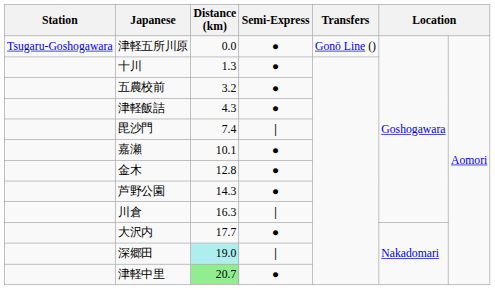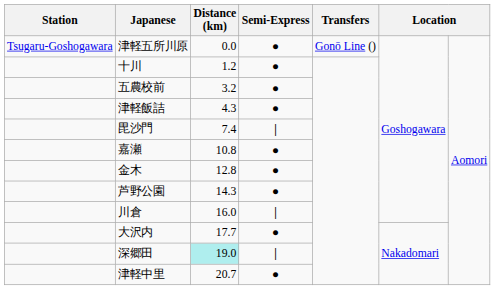 <table class="wikitable">
 <tr>
 <th>Station</th>
 <th>Japanese</th>
 <th>Distance<br>(km)</th>
 <th>Semi-Express</th>
 <th>Transfers</th>
 <th colspan="2">Location</th>
 </tr>
 <tr>
 <td><a href='#'>Tsugaru-Goshogawara</a></td>
 <td>津軽五所川原</td>
 <td style="text-align:right;">0.0</td>
 <td style="text-align:center;">●</td>
 <td><a href='#'>Gonō Line</a> ()</td>
 <td rowspan="9"><a href='#'>Goshogawara</a></td>
 <td rowspan="12"><a href='#'>Aomori</a></td>
 </tr>
 <tr>
 <td></td>
 <td>十川</td>
-<td style="text-align:right;">1.3</td>
+<td style="text-align:right;">1.2</td>
 <td style="text-align:center;">●</td>
 <td rowspan="11"> </td>
 </tr>
 <tr>
 <td></td>
 <td>五農校前</td>
 <td style="text-align:right;">3.2</td>
 <td style="text-align:center;">●</td>
 </tr>
 <tr>
 <td></td>
 <td>津軽飯詰</td>
 <td style="text-align:right;">4.3</td>
 <td style="text-align:center;">●</td>
 </tr>
 <tr>
 <td></td>
 <td>毘沙門</td>
 <td style="text-align:right;">7.4</td>
 <td style="text-align:center;"><strong>|</strong></td>
 </tr>
 <tr>
 <td></td>
 <td>嘉瀬</td>
-<td style="text-align:right;">10.1</td>
+<td style="text-align:right;">10.8</td>
 <td style="text-align:center;">●</td>
 </tr>
 <tr>
 <td></td>
 <td>金木</td>
 <td style="text-align:right;">12.8</td>
 <td style="text-align:center;">●</td>
 </tr>
 <tr>
 <td></td>
 <td>芦野公園</td>
 <td style="text-align:right;">14.3</td>
 <td style="text-align:center;">●</td>
 </tr>
 <tr>
 <td></td>
 <td>川倉</td>
-<td style="text-align:right;">16.3</td>
+<td style="text-align:right;">16.0</td>
 <td style="text-align:center;"><strong>|</strong></td>
 </tr>
 <tr>
 <td></td>
 <td>大沢内</td>
 <td style="text-align:right;">17.7</td>
 <td style="text-align:center;">●</td>
 <td rowspan="3"><a href='#'>Nakadomari</a></td>
 </tr>
 <tr>
 <td></td>
 <td>深郷田</td>
 <td style="background: paleturquoise; text-align:right;">19.0</td>
 <td style="text-align:center;"><strong>|</strong></td>
 </tr>
 <tr>
 <td></td>
 <td>津軽中里</td>
-<td style="background: lightgreen; text-align:right;">20.7</td>
+<td style="text-align:right;">20.7</td>
 <td style="text-align:center;">●</td>
 </tr>
 </table>
